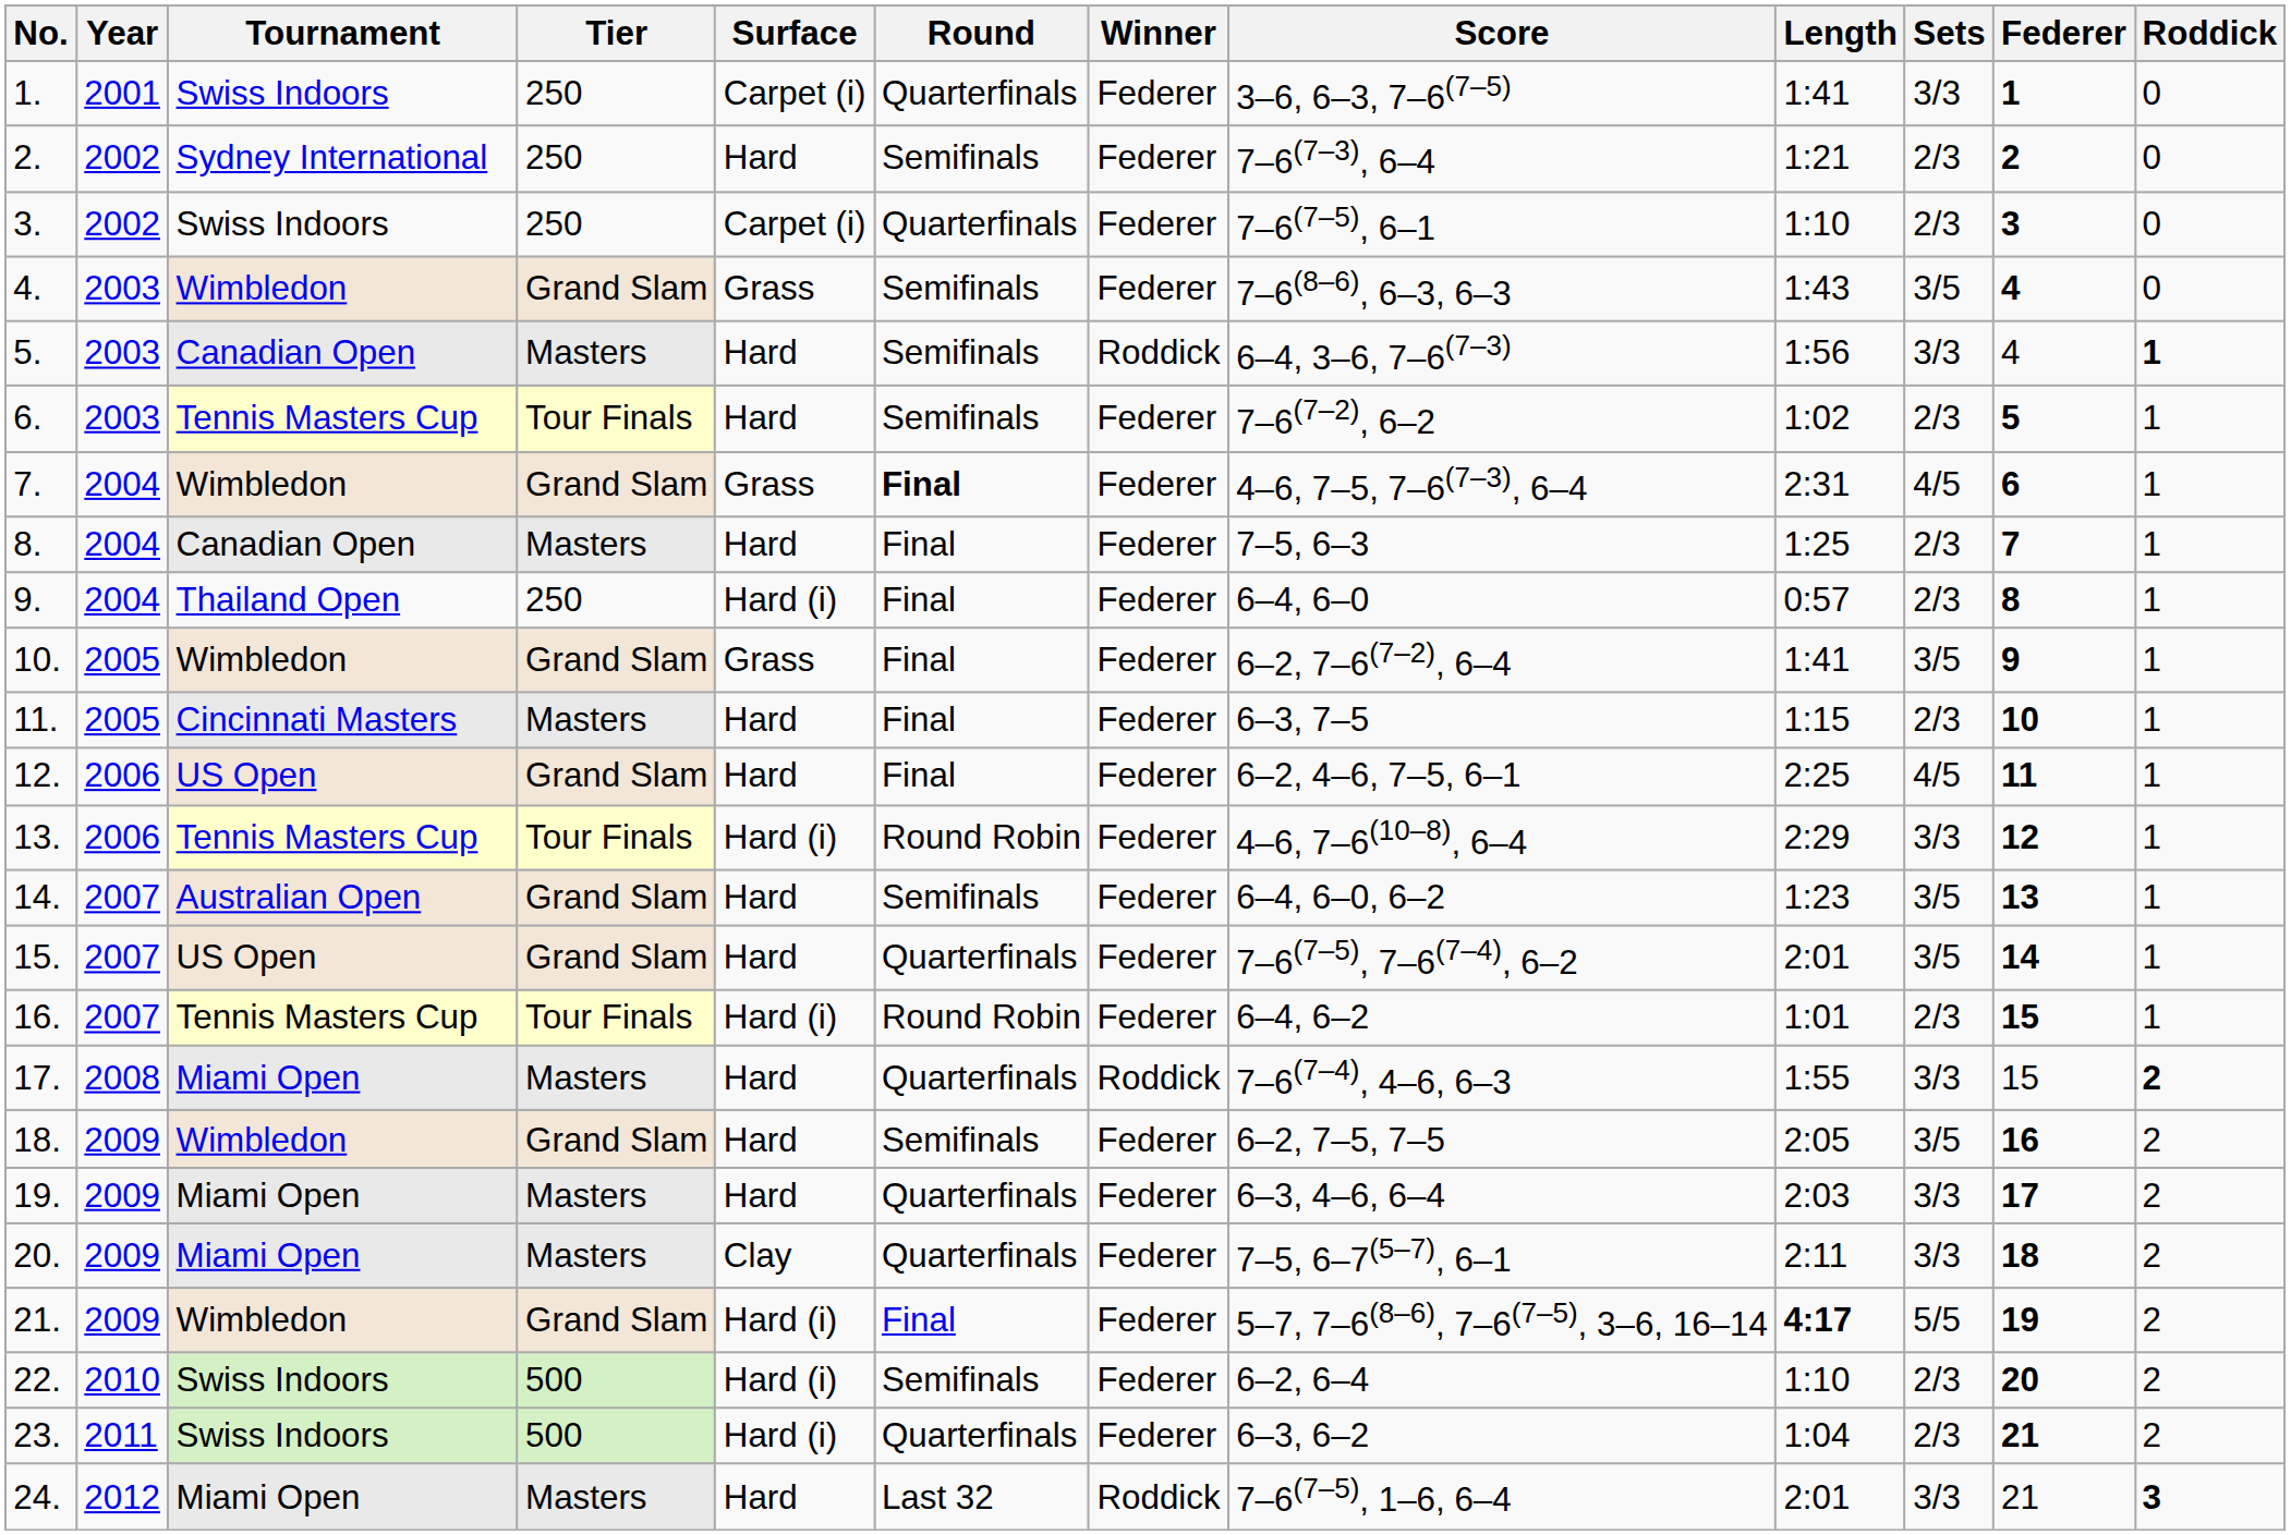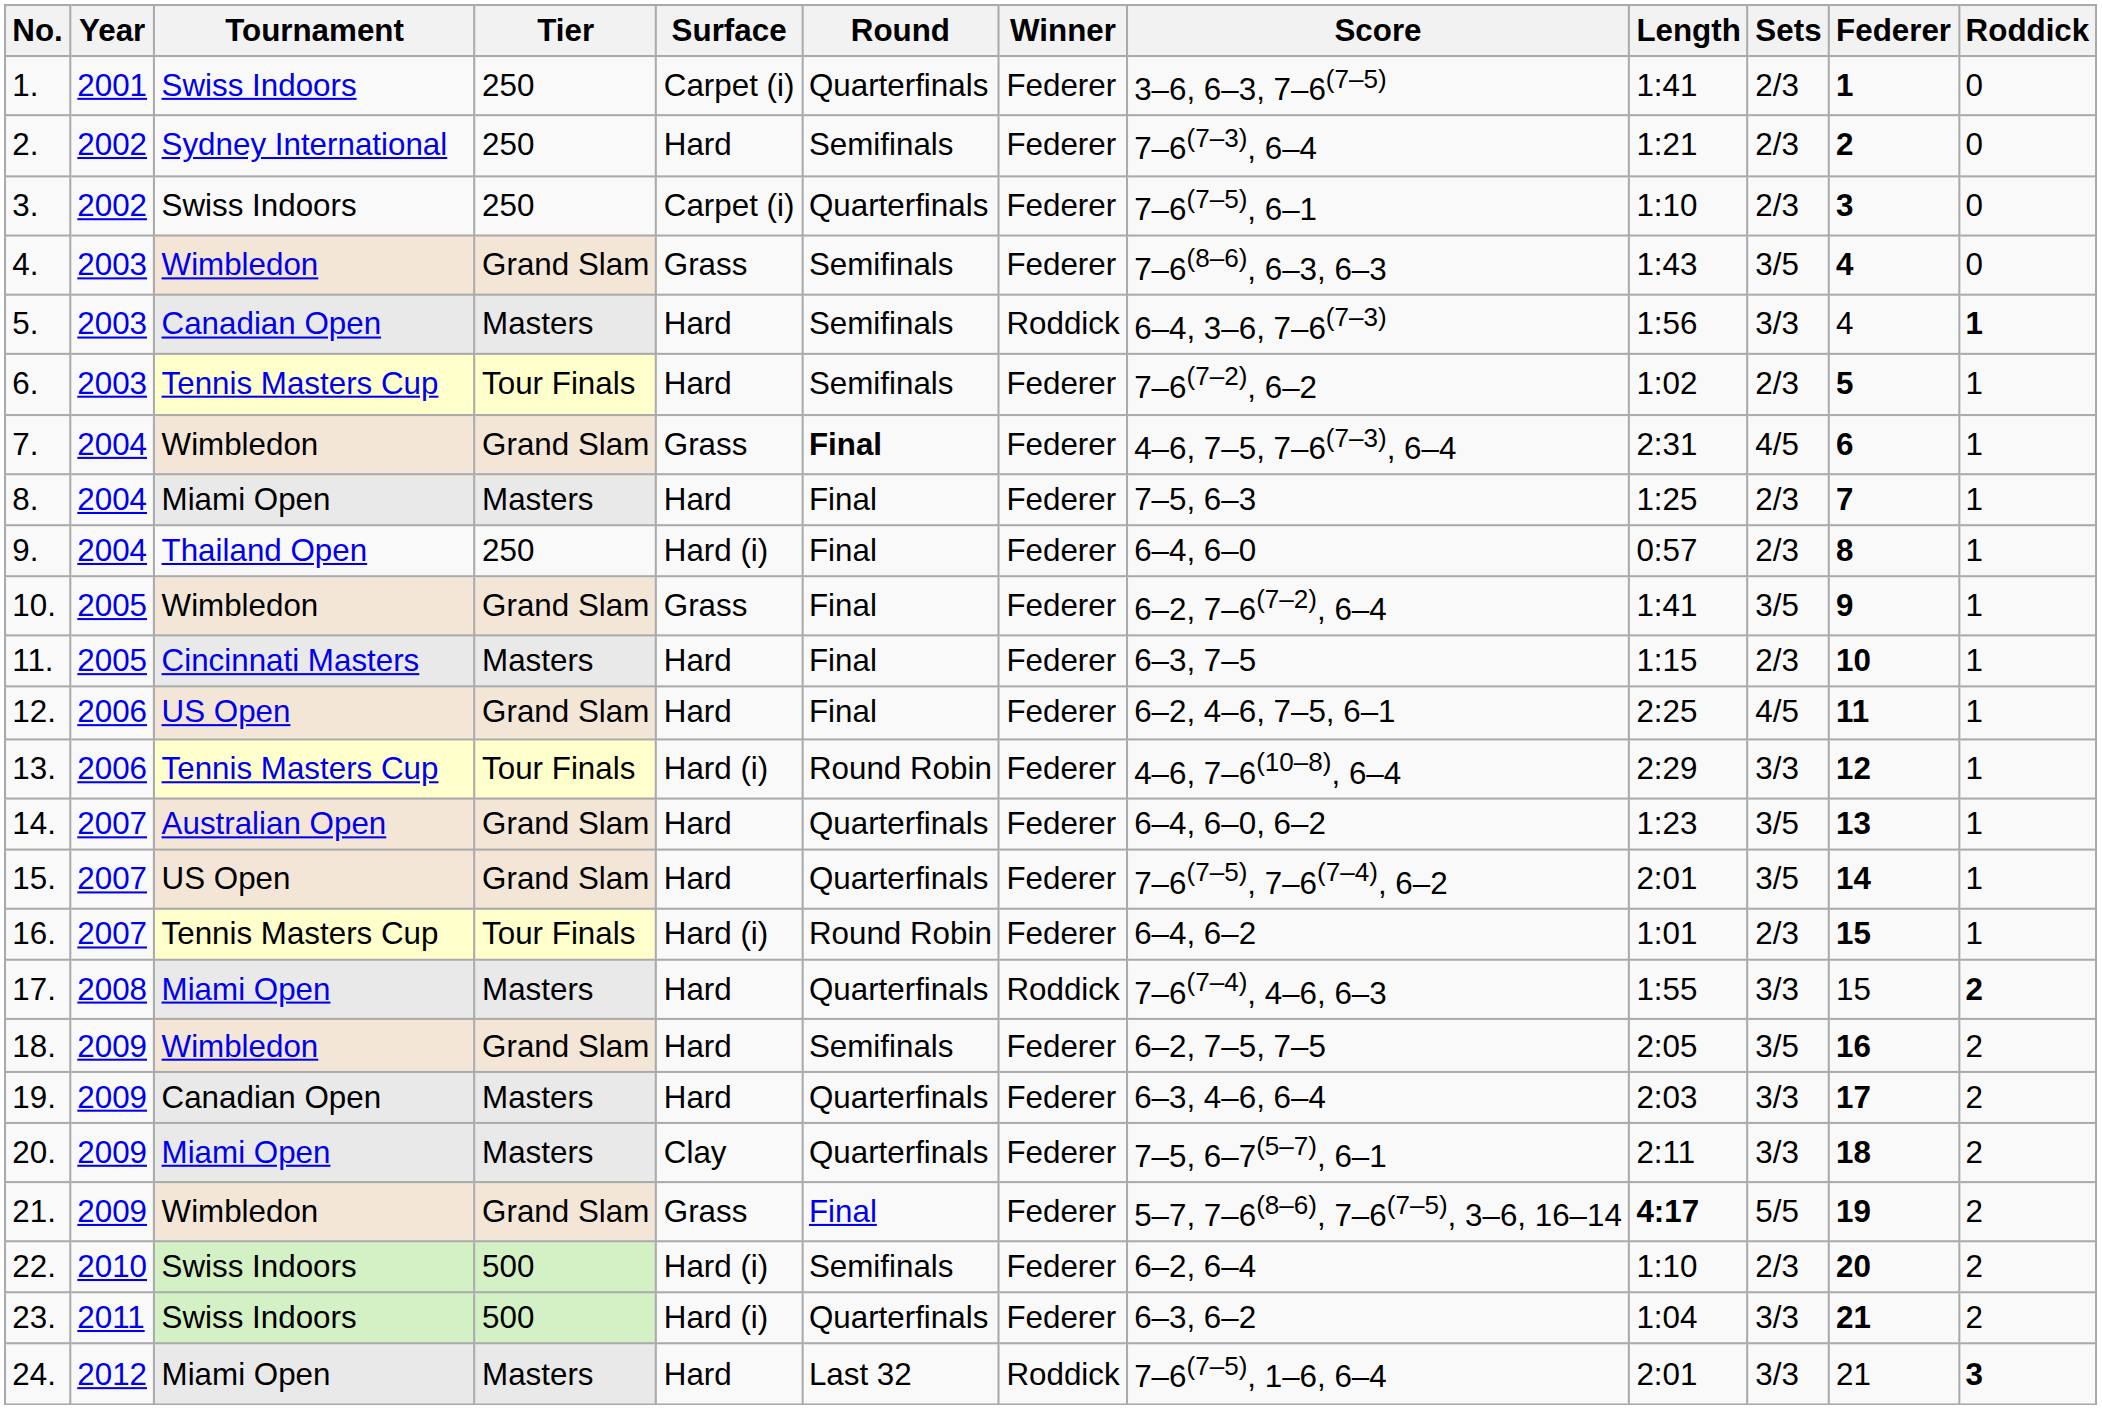 <table class="sortable wikitable" style="font-size:96%;">
 <tr>
 <th>No.</th>
 <th>Year</th>
 <th width=150>Tournament</th>
 <th>Tier</th>
 <th>Surface</th>
 <th>Round</th>
 <th>Winner</th>
 <th>Score</th>
 <th>Length</th>
 <th>Sets</th>
 <th>Federer</th>
 <th>Roddick</th>
 </tr>
 <tr>
 <td>1.</td>
 <td><a href='#'>2001</a></td>
 <td><a href='#'>Swiss Indoors</a></td>
 <td>250</td>
 <td>Carpet (i)</td>
 <td>Quarterfinals</td>
 <td>Federer</td>
 <td>3–6, 6–3, 7–6<sup>(7–5)</sup></td>
 <td>1:41</td>
-<td>3/3</td>
+<td>2/3</td>
 <td><strong>1</strong></td>
 <td>0</td>
 </tr>
 <tr>
 <td>2.</td>
 <td><a href='#'>2002</a></td>
 <td><a href='#'>Sydney International</a></td>
 <td>250</td>
 <td>Hard</td>
 <td>Semifinals</td>
 <td>Federer</td>
 <td>7–6<sup>(7–3)</sup>, 6–4</td>
 <td>1:21</td>
 <td>2/3</td>
 <td><strong>2</strong></td>
 <td>0</td>
 </tr>
 <tr>
 <td>3.</td>
 <td><a href='#'>2002</a></td>
 <td>Swiss Indoors</td>
 <td>250</td>
 <td>Carpet (i)</td>
 <td>Quarterfinals</td>
 <td>Federer</td>
 <td>7–6<sup>(7–5)</sup>, 6–1</td>
 <td>1:10</td>
 <td>2/3</td>
 <td><strong>3</strong></td>
 <td>0</td>
 </tr>
 <tr>
 <td>4.</td>
 <td><a href='#'>2003</a></td>
 <td style="background:#f3e6d7;"><a href='#'>Wimbledon</a></td>
 <td style="background:#f3e6d7;">Grand Slam</td>
 <td>Grass</td>
 <td>Semifinals</td>
 <td>Federer</td>
 <td>7–6<sup>(8–6)</sup>, 6–3, 6–3</td>
 <td>1:43</td>
 <td>3/5</td>
 <td><strong>4</strong></td>
 <td>0</td>
 </tr>
 <tr>
 <td>5.</td>
 <td><a href='#'>2003</a></td>
 <td style="background:#e9e9e9;"><a href='#'>Canadian Open</a></td>
 <td style="background:#e9e9e9;">Masters</td>
 <td>Hard</td>
 <td>Semifinals</td>
 <td>Roddick</td>
 <td>6–4, 3–6, 7–6<sup>(7–3)</sup></td>
 <td>1:56</td>
 <td>3/3</td>
 <td>4</td>
 <td><strong>1</strong></td>
 </tr>
 <tr>
 <td>6.</td>
 <td><a href='#'>2003</a></td>
 <td style="background:#ffffcc;"><a href='#'>Tennis Masters Cup</a></td>
 <td style="background:#ffffcc;">Tour Finals</td>
 <td>Hard</td>
 <td>Semifinals</td>
 <td>Federer</td>
 <td>7–6<sup>(7–2)</sup>, 6–2</td>
 <td>1:02</td>
 <td>2/3</td>
 <td><strong>5</strong></td>
 <td>1</td>
 </tr>
 <tr>
 <td>7.</td>
 <td><a href='#'>2004</a></td>
 <td style="background:#f3e6d7;">Wimbledon</td>
 <td style="background:#f3e6d7;">Grand Slam</td>
 <td>Grass</td>
 <td><strong>Final</strong></td>
 <td>Federer</td>
 <td>4–6, 7–5, 7–6<sup>(7–3)</sup>, 6–4</td>
 <td>2:31</td>
 <td>4/5</td>
 <td><strong>6</strong></td>
 <td>1</td>
 </tr>
 <tr>
 <td>8.</td>
 <td><a href='#'>2004</a></td>
-<td style="background:#e9e9e9;">Canadian Open</td>
+<td style="background:#e9e9e9;">Miami Open</td>
 <td style="background:#e9e9e9;">Masters</td>
 <td>Hard</td>
 <td>Final</td>
 <td>Federer</td>
 <td>7–5, 6–3</td>
 <td>1:25</td>
 <td>2/3</td>
 <td><strong>7</strong></td>
 <td>1</td>
 </tr>
 <tr>
 <td>9.</td>
 <td><a href='#'>2004</a></td>
 <td><a href='#'>Thailand Open</a></td>
 <td>250</td>
 <td>Hard (i)</td>
 <td>Final</td>
 <td>Federer</td>
 <td>6–4, 6–0</td>
 <td>0:57</td>
 <td>2/3</td>
 <td><strong>8</strong></td>
 <td>1</td>
 </tr>
 <tr>
 <td>10.</td>
 <td><a href='#'>2005</a></td>
 <td style="background:#f3e6d7;">Wimbledon</td>
 <td style="background:#f3e6d7;">Grand Slam</td>
 <td>Grass</td>
 <td>Final</td>
 <td>Federer</td>
 <td>6–2, 7–6<sup>(7–2)</sup>, 6–4</td>
 <td>1:41</td>
 <td>3/5</td>
 <td><strong>9</strong></td>
 <td>1</td>
 </tr>
 <tr>
 <td>11.</td>
 <td><a href='#'>2005</a></td>
 <td style="background:#e9e9e9;"><a href='#'>Cincinnati Masters</a></td>
 <td style="background:#e9e9e9;">Masters</td>
 <td>Hard</td>
 <td>Final</td>
 <td>Federer</td>
 <td>6–3, 7–5</td>
 <td>1:15</td>
 <td>2/3</td>
 <td><strong>10</strong></td>
 <td>1</td>
 </tr>
 <tr>
 <td>12.</td>
 <td><a href='#'>2006</a></td>
 <td style="background:#f3e6d7;"><a href='#'>US Open</a></td>
 <td style="background:#f3e6d7;">Grand Slam</td>
 <td>Hard</td>
 <td>Final</td>
 <td>Federer</td>
 <td>6–2, 4–6, 7–5, 6–1</td>
 <td>2:25</td>
 <td>4/5</td>
 <td><strong>11</strong></td>
 <td>1</td>
 </tr>
 <tr>
 <td>13.</td>
 <td><a href='#'>2006</a></td>
 <td style="background:#ffffcc;"><a href='#'>Tennis Masters Cup</a></td>
 <td style="background:#ffffcc;">Tour Finals</td>
 <td>Hard (i)</td>
 <td>Round Robin</td>
 <td>Federer</td>
 <td>4–6, 7–6<sup>(10–8)</sup>, 6–4</td>
 <td>2:29</td>
 <td>3/3</td>
 <td><strong>12</strong></td>
 <td>1</td>
 </tr>
 <tr>
 <td>14.</td>
 <td><a href='#'>2007</a></td>
 <td style="background:#f3e6d7;"><a href='#'>Australian Open</a></td>
 <td style="background:#f3e6d7;">Grand Slam</td>
 <td>Hard</td>
-<td>Semifinals</td>
+<td>Quarterfinals</td>
 <td>Federer</td>
 <td>6–4, 6–0, 6–2</td>
 <td>1:23</td>
 <td>3/5</td>
 <td><strong>13</strong></td>
 <td>1</td>
 </tr>
 <tr>
 <td>15.</td>
 <td><a href='#'>2007</a></td>
 <td style="background:#f3e6d7;">US Open</td>
 <td style="background:#f3e6d7;">Grand Slam</td>
 <td>Hard</td>
 <td>Quarterfinals</td>
 <td>Federer</td>
 <td>7–6<sup>(7–5)</sup>, 7–6<sup>(7–4)</sup>, 6–2</td>
 <td>2:01</td>
 <td>3/5</td>
 <td><strong>14</strong></td>
 <td>1</td>
 </tr>
 <tr>
 <td>16.</td>
 <td><a href='#'>2007</a></td>
 <td style="background:#ffffcc;">Tennis Masters Cup</td>
 <td style="background:#ffffcc;">Tour Finals</td>
 <td>Hard (i)</td>
 <td>Round Robin</td>
 <td>Federer</td>
 <td>6–4, 6–2</td>
 <td>1:01</td>
 <td>2/3</td>
 <td><strong>15</strong></td>
 <td>1</td>
 </tr>
 <tr>
 <td>17.</td>
 <td><a href='#'>2008</a></td>
 <td style="background:#e9e9e9;"><a href='#'>Miami Open</a></td>
 <td style="background:#e9e9e9;">Masters</td>
 <td>Hard</td>
 <td>Quarterfinals</td>
 <td>Roddick</td>
 <td>7–6<sup>(7–4)</sup>, 4–6, 6–3</td>
 <td>1:55</td>
 <td>3/3</td>
 <td>15</td>
 <td><strong>2</strong></td>
 </tr>
 <tr>
 <td>18.</td>
 <td><a href='#'>2009</a></td>
 <td style="background:#f3e6d7;"><a href='#'>Wimbledon</a></td>
 <td style="background:#f3e6d7;">Grand Slam</td>
 <td>Hard</td>
 <td>Semifinals</td>
 <td>Federer</td>
 <td>6–2, 7–5, 7–5</td>
 <td>2:05</td>
 <td>3/5</td>
 <td><strong>16</strong></td>
 <td>2</td>
 </tr>
 <tr>
 <td>19.</td>
 <td><a href='#'>2009</a></td>
-<td style="background:#e9e9e9;">Miami Open</td>
+<td style="background:#e9e9e9;">Canadian Open</td>
 <td style="background:#e9e9e9;">Masters</td>
 <td>Hard</td>
 <td>Quarterfinals</td>
 <td>Federer</td>
 <td>6–3, 4–6, 6–4</td>
 <td>2:03</td>
 <td>3/3</td>
 <td><strong>17</strong></td>
 <td>2</td>
 </tr>
 <tr>
 <td>20.</td>
 <td><a href='#'>2009</a></td>
 <td style="background:#e9e9e9;"><a href='#'>Miami Open</a></td>
 <td style="background:#e9e9e9;">Masters</td>
 <td>Clay</td>
 <td>Quarterfinals</td>
 <td>Federer</td>
 <td>7–5, 6–7<sup>(5–7)</sup>, 6–1</td>
 <td>2:11</td>
 <td>3/3</td>
 <td><strong>18</strong></td>
 <td>2</td>
 </tr>
 <tr>
 <td>21.</td>
 <td><a href='#'>2009</a></td>
 <td style="background:#f3e6d7;">Wimbledon</td>
 <td style="background:#f3e6d7;">Grand Slam</td>
-<td>Hard (i)</td>
+<td>Grass</td>
 <td><a href='#'>Final</a></td>
 <td>Federer</td>
 <td>5–7, 7–6<sup>(8–6)</sup>, 7–6<sup>(7–5)</sup>, 3–6, 16–14</td>
 <td><strong>4:17</strong></td>
 <td>5/5</td>
 <td><strong>19</strong></td>
 <td>2</td>
 </tr>
 <tr>
 <td>22.</td>
 <td><a href='#'>2010</a></td>
 <td style="background:#d4f1c5;">Swiss Indoors</td>
 <td style="background:#d4f1c5;">500</td>
 <td>Hard (i)</td>
 <td>Semifinals</td>
 <td>Federer</td>
 <td>6–2, 6–4</td>
 <td>1:10</td>
 <td>2/3</td>
 <td><strong>20</strong></td>
 <td>2</td>
 </tr>
 <tr>
 <td>23.</td>
 <td><a href='#'>2011</a></td>
 <td style="background:#d4f1c5;">Swiss Indoors</td>
 <td style="background:#d4f1c5;">500</td>
 <td>Hard (i)</td>
 <td>Quarterfinals</td>
 <td>Federer</td>
 <td>6–3, 6–2</td>
 <td>1:04</td>
-<td>2/3</td>
+<td>3/3</td>
 <td><strong>21</strong></td>
 <td>2</td>
 </tr>
 <tr>
 <td>24.</td>
 <td><a href='#'>2012</a></td>
 <td style="background:#e9e9e9;">Miami Open</td>
 <td style="background:#e9e9e9;">Masters</td>
 <td>Hard</td>
 <td>Last 32</td>
 <td>Roddick</td>
 <td>7–6<sup>(7–5)</sup>, 1–6, 6–4</td>
 <td>2:01</td>
 <td>3/3</td>
 <td>21</td>
 <td><strong>3</strong></td>
 </tr>
 </table>
